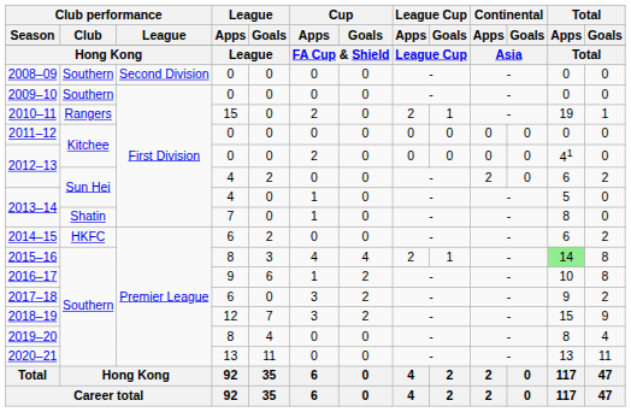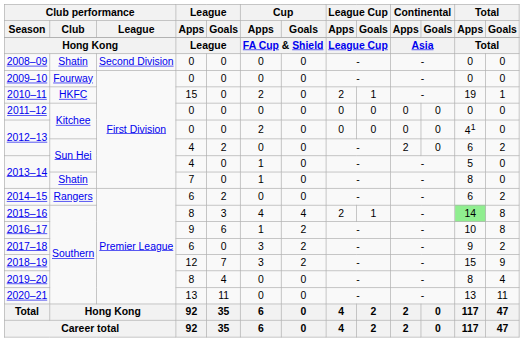 <table class="wikitable" style="text-align:center">
 <tr>
 <th colspan=3>Club performance</th>
 <th colspan=2>League</th>
 <th colspan=2>Cup</th>
 <th colspan=2>League Cup</th>
 <th colspan=2>Continental</th>
 <th colspan=2>Total</th>
 </tr>
 <tr>
 <th>Season</th>
 <th>Club</th>
 <th>League</th>
 <th>Apps</th>
 <th>Goals</th>
 <th>Apps</th>
 <th>Goals</th>
 <th>Apps</th>
 <th>Goals</th>
 <th>Apps</th>
 <th>Goals</th>
 <th>Apps</th>
 <th>Goals</th>
 </tr>
 <tr>
 </tr>
 <tr |->
 <th colspan=3>Hong Kong</th>
 <th colspan=2>League</th>
 <th colspan=2><a href='#'>FA Cup</a> & <a href='#'>Shield</a></th>
 <th colspan=2><a href='#'>League Cup</a></th>
 <th colspan=2><a href='#'>Asia</a></th>
 <th colspan=2>Total</th>
 </tr>
 <tr>
 <td><a href='#'>2008–09</a></td>
-<td><a href='#'>Southern</a></td>
+<td><a href='#'>Shatin</a></td>
 <td><a href='#'>Second Division</a></td>
 <td>0</td>
 <td>0</td>
 <td>0</td>
 <td>0</td>
 <td colspan="2">-</td>
 <td colspan="2">-</td>
 <td>0</td>
 <td>0</td>
 </tr>
 <tr>
 <td><a href='#'>2009–10</a></td>
-<td><a href='#'>Southern</a></td>
+<td><a href='#'>Fourway</a></td>
 <td rowspan="7"><a href='#'>First Division</a></td>
 <td>0</td>
 <td>0</td>
 <td>0</td>
 <td>0</td>
 <td colspan="2">-</td>
 <td colspan="2">-</td>
 <td>0</td>
 <td>0</td>
 </tr>
 <tr>
 <td><a href='#'>2010–11</a></td>
-<td><a href='#'>Rangers</a></td>
+<td><a href='#'>HKFC</a></td>
 <td>15</td>
 <td>0</td>
 <td>2</td>
 <td>0</td>
 <td>2</td>
 <td>1</td>
 <td colspan="2">-</td>
 <td>19</td>
 <td>1</td>
 </tr>
 <tr>
 <td><a href='#'>2011–12</a></td>
 <td rowspan="2"><a href='#'>Kitchee</a></td>
 <td>0</td>
 <td>0</td>
 <td>0</td>
 <td>0</td>
 <td>0</td>
 <td>0</td>
 <td>0</td>
 <td>0</td>
 <td>0</td>
 <td>0</td>
 </tr>
 <tr>
 <td rowspan="2"><a href='#'>2012–13</a></td>
 <td>0</td>
 <td>0</td>
 <td>2</td>
 <td>0</td>
 <td>0</td>
 <td>0</td>
 <td>0</td>
 <td>0</td>
 <td>4<sup>1</sup></td>
 <td>0</td>
 </tr>
 <tr>
 <td rowspan="2"><a href='#'>Sun Hei</a></td>
 <td>4</td>
 <td>2</td>
 <td>0</td>
 <td>0</td>
 <td colspan="2">-</td>
 <td>2</td>
 <td>0</td>
 <td>6</td>
 <td>2</td>
 </tr>
 <tr>
 <td rowspan="2"><a href='#'>2013–14</a></td>
 <td>4</td>
 <td>0</td>
 <td>1</td>
 <td>0</td>
 <td colspan="2">-</td>
 <td colspan="2">-</td>
 <td>5</td>
 <td>0</td>
 </tr>
 <tr>
 <td><a href='#'>Shatin</a></td>
 <td>7</td>
 <td>0</td>
 <td>1</td>
 <td>0</td>
 <td colspan="2">-</td>
 <td colspan="2">-</td>
 <td>8</td>
 <td>0</td>
 </tr>
 <tr>
 <td><a href='#'>2014–15</a></td>
-<td><a href='#'>HKFC</a></td>
+<td><a href='#'>Rangers</a></td>
 <td rowspan="7"><a href='#'>Premier League</a></td>
 <td>6</td>
 <td>2</td>
 <td>0</td>
 <td>0</td>
 <td colspan="2">-</td>
 <td colspan="2">-</td>
 <td>6</td>
 <td>2</td>
 </tr>
 <tr>
 <td><a href='#'>2015–16</a></td>
 <td rowspan="6"><a href='#'>Southern</a></td>
 <td>8</td>
 <td>3</td>
 <td>4</td>
 <td>4</td>
 <td>2</td>
 <td>1</td>
 <td colspan="2">-</td>
 <td style="background: lightgreen;">14</td>
 <td>8</td>
 </tr>
 <tr>
 <td><a href='#'>2016–17</a></td>
 <td>9</td>
 <td>6</td>
 <td>1</td>
 <td>2</td>
 <td colspan="2">-</td>
 <td colspan="2">-</td>
 <td>10</td>
 <td>8</td>
 </tr>
 <tr>
 <td><a href='#'>2017–18</a></td>
 <td>6</td>
 <td>0</td>
 <td>3</td>
 <td>2</td>
 <td colspan="2">-</td>
 <td colspan="2">-</td>
 <td>9</td>
 <td>2</td>
 </tr>
 <tr>
 <td><a href='#'>2018–19</a></td>
 <td>12</td>
 <td>7</td>
 <td>3</td>
 <td>2</td>
 <td colspan="2">-</td>
 <td colspan="2">-</td>
 <td>15</td>
 <td>9</td>
 </tr>
 <tr>
 <td><a href='#'>2019–20</a></td>
 <td>8</td>
 <td>4</td>
 <td>0</td>
 <td>0</td>
 <td colspan="2">-</td>
 <td colspan="2">-</td>
 <td>8</td>
 <td>4</td>
 </tr>
 <tr>
 <td><a href='#'>2020–21</a></td>
 <td>13</td>
 <td>11</td>
 <td>0</td>
 <td>0</td>
 <td colspan="2">-</td>
 <td colspan="2">-</td>
 <td>13</td>
 <td>11</td>
 </tr>
 <tr>
 <th rowspan="1">Total</th>
 <th colspan="2">Hong Kong</th>
 <th>92</th>
 <th>35</th>
 <th>6</th>
 <th>0</th>
 <th>4</th>
 <th>2</th>
 <th>2</th>
 <th>0</th>
 <th>117</th>
 <th>47</th>
 </tr>
 <tr>
 <th colspan="3">Career total</th>
 <th>92</th>
 <th>35</th>
 <th>6</th>
 <th>0</th>
 <th>4</th>
 <th>2</th>
 <th>2</th>
 <th>0</th>
 <th>117</th>
 <th>47</th>
 </tr>
 </table>
